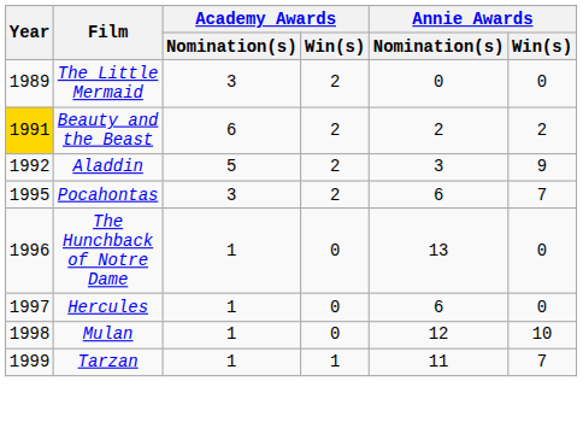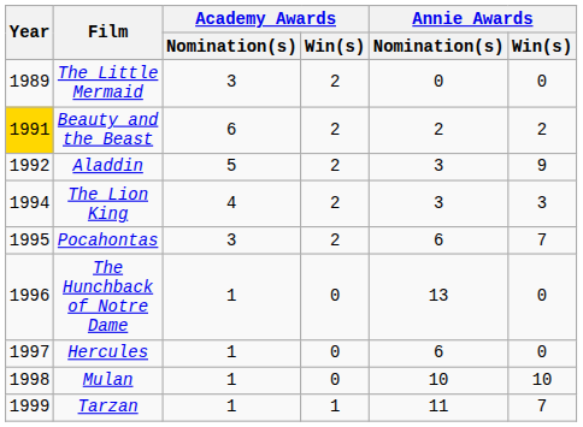 <table class="wikitable"  style="width:45%; text-align:center;">
 <tr>
 <th rowspan="2">Year</th>
 <th rowspan="2">Film</th>
 <th colspan="2"><a href='#'>Academy Awards</a></th>
 <th colspan="2"><a href='#'>Annie Awards</a></th>
 </tr>
 <tr>
 <th>Nomination(s)</th>
 <th>Win(s)</th>
 <th>Nomination(s)</th>
 <th>Win(s)</th>
 </tr>
 <tr>
 <td>1989</td>
 <td><em><a href='#'>The Little Mermaid</a></em></td>
 <td>3</td>
 <td>2</td>
 <td>0</td>
 <td>0</td>
 </tr>
 <tr>
 <td style="background: gold;">1991</td>
 <td><em><a href='#'>Beauty and the Beast</a></em></td>
 <td>6</td>
 <td>2</td>
 <td>2</td>
 <td>2</td>
 </tr>
 <tr>
 <td>1992</td>
 <td><em><a href='#'>Aladdin</a></em></td>
 <td>5</td>
 <td>2</td>
 <td>3</td>
 <td>9</td>
 </tr>
 <tr>
+<td>1994</td>
+<td><em><a href='#'>The Lion King</a></em></td>
+<td>4</td>
+<td>2</td>
+<td>3</td>
+<td>3</td>
+</tr>
+<tr>
 <td>1995</td>
 <td><em><a href='#'>Pocahontas</a></em></td>
 <td>3</td>
 <td>2</td>
 <td>6</td>
 <td>7</td>
 </tr>
 <tr>
 <td>1996</td>
 <td><em><a href='#'>The Hunchback of Notre Dame</a></em></td>
 <td>1</td>
 <td>0</td>
 <td>13</td>
 <td>0</td>
 </tr>
 <tr>
 <td>1997</td>
 <td><em><a href='#'>Hercules</a></em></td>
 <td>1</td>
 <td>0</td>
 <td>6</td>
 <td>0</td>
 </tr>
 <tr>
 <td>1998</td>
 <td><em><a href='#'>Mulan</a></em></td>
 <td>1</td>
 <td>0</td>
-<td>12</td>
+<td>10</td>
 <td>10</td>
 </tr>
 <tr>
 <td>1999</td>
 <td><em><a href='#'>Tarzan</a></em></td>
 <td>1</td>
 <td>1</td>
 <td>11</td>
 <td>7</td>
 </tr>
 </table>
